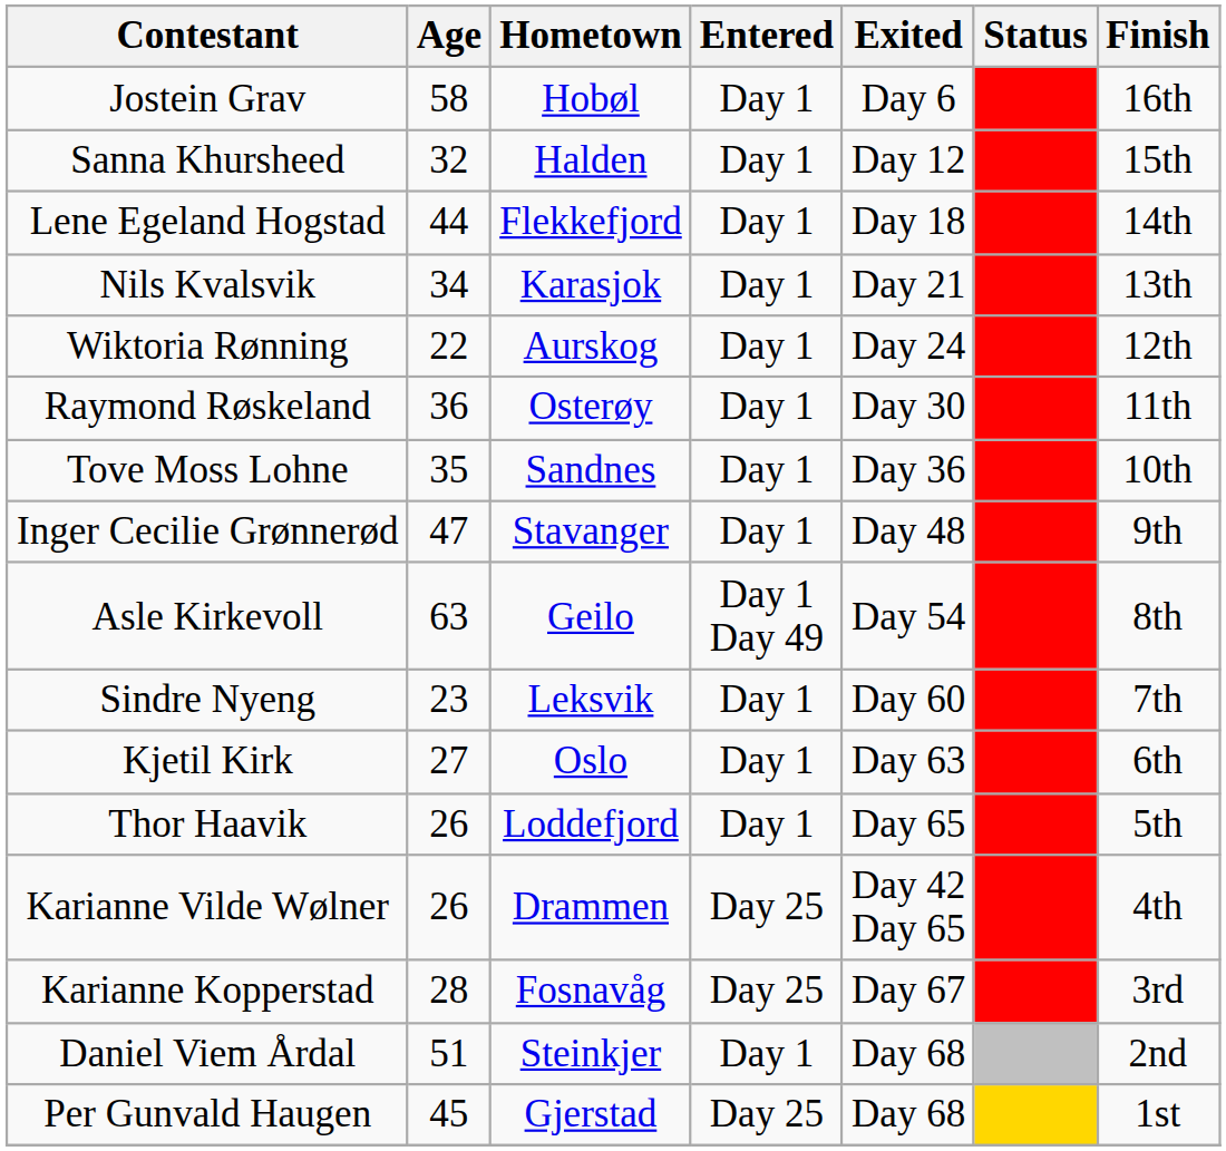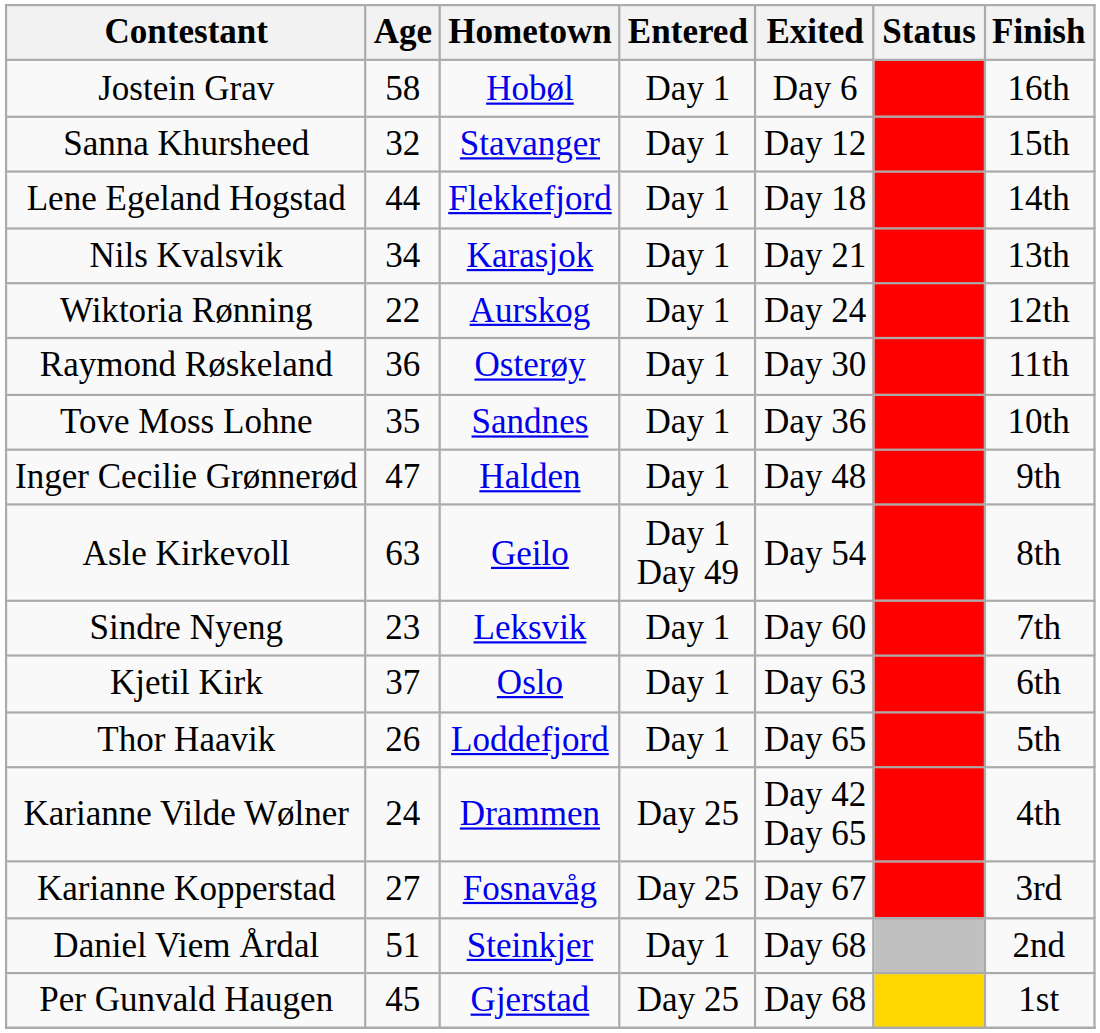 <table class="wikitable sortable" style="margin:auto; text-align:center">
 <tr>
 <th>Contestant</th>
 <th>Age</th>
 <th>Hometown</th>
 <th>Entered</th>
 <th>Exited</th>
 <th>Status</th>
 <th>Finish</th>
 </tr>
 <tr>
 <td>Jostein Grav</td>
 <td>58</td>
 <td><a href='#'>Hobøl</a></td>
 <td>Day 1</td>
 <td>Day 6</td>
 <td style="background:#ff0000;"></td>
 <td>16th</td>
 </tr>
 <tr>
 <td>Sanna Khursheed</td>
 <td>32</td>
-<td><a href='#'>Halden</a></td>
+<td><a href='#'>Stavanger</a></td>
 <td>Day 1</td>
 <td>Day 12</td>
 <td style="background:#ff0000;"></td>
 <td>15th</td>
 </tr>
 <tr>
 <td>Lene Egeland Hogstad</td>
 <td>44</td>
 <td><a href='#'>Flekkefjord</a></td>
 <td>Day 1</td>
 <td>Day 18</td>
 <td style="background:#ff0000;"></td>
 <td>14th</td>
 </tr>
 <tr>
 <td>Nils Kvalsvik</td>
 <td>34</td>
 <td><a href='#'>Karasjok</a></td>
 <td>Day 1</td>
 <td>Day 21</td>
 <td style="background:#ff0000;"></td>
 <td>13th</td>
 </tr>
 <tr>
 <td>Wiktoria Rønning</td>
 <td>22</td>
 <td><a href='#'>Aurskog</a></td>
 <td>Day 1</td>
 <td>Day 24</td>
 <td style="background:#ff0000;"></td>
 <td>12th</td>
 </tr>
 <tr>
 <td>Raymond Røskeland</td>
 <td>36</td>
 <td><a href='#'>Osterøy</a></td>
 <td>Day 1</td>
 <td>Day 30</td>
 <td style="background:#ff0000;"></td>
 <td>11th</td>
 </tr>
 <tr>
 <td>Tove Moss Lohne</td>
 <td>35</td>
 <td><a href='#'>Sandnes</a></td>
 <td>Day 1</td>
 <td>Day 36</td>
 <td style="background:#ff0000;"></td>
 <td>10th</td>
 </tr>
 <tr>
 <td>Inger Cecilie Grønnerød</td>
 <td>47</td>
-<td><a href='#'>Stavanger</a></td>
+<td><a href='#'>Halden</a></td>
 <td>Day 1</td>
 <td>Day 48</td>
 <td style="background:#ff0000;"></td>
 <td>9th</td>
 </tr>
 <tr>
 <td>Asle Kirkevoll</td>
 <td>63</td>
 <td><a href='#'>Geilo</a></td>
 <td>Day 1<br>Day 49</td>
 <td>Day 54</td>
 <td style="background:#ff0000;"></td>
 <td>8th</td>
 </tr>
 <tr>
 <td>Sindre Nyeng</td>
 <td>23</td>
 <td><a href='#'>Leksvik</a></td>
 <td>Day 1</td>
 <td>Day 60</td>
 <td style="background:#ff0000;"></td>
 <td>7th</td>
 </tr>
 <tr>
 <td>Kjetil Kirk</td>
-<td>27</td>
+<td>37</td>
 <td><a href='#'>Oslo</a></td>
 <td>Day 1</td>
 <td>Day 63</td>
 <td style="background:#ff0000;"></td>
 <td>6th</td>
 </tr>
 <tr>
 <td>Thor Haavik</td>
 <td>26</td>
 <td><a href='#'>Loddefjord</a></td>
 <td>Day 1</td>
 <td>Day 65</td>
 <td style="background:#ff0000;"></td>
 <td>5th</td>
 </tr>
 <tr>
 <td>Karianne Vilde Wølner</td>
-<td>26</td>
+<td>24</td>
 <td><a href='#'>Drammen</a></td>
 <td>Day 25</td>
 <td>Day 42<br>Day 65</td>
 <td style="background:#ff0000;"></td>
 <td>4th</td>
 </tr>
 <tr>
 <td>Karianne Kopperstad</td>
-<td>28</td>
+<td>27</td>
 <td><a href='#'>Fosnavåg</a></td>
 <td>Day 25</td>
 <td>Day 67</td>
 <td style="background:#ff0000;"></td>
 <td>3rd</td>
 </tr>
 <tr>
 <td>Daniel Viem Årdal</td>
 <td>51</td>
 <td><a href='#'>Steinkjer</a></td>
 <td>Day 1</td>
 <td>Day 68</td>
 <td style="background:silver;"></td>
 <td>2nd</td>
 </tr>
 <tr>
 <td>Per Gunvald Haugen</td>
 <td>45</td>
 <td><a href='#'>Gjerstad</a></td>
 <td>Day 25</td>
 <td>Day 68</td>
 <td style="background:gold;"></td>
 <td>1st</td>
 </tr>
 <tr>
 </tr>
 </table>
